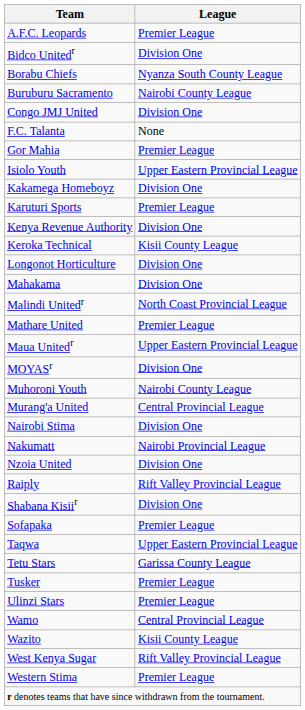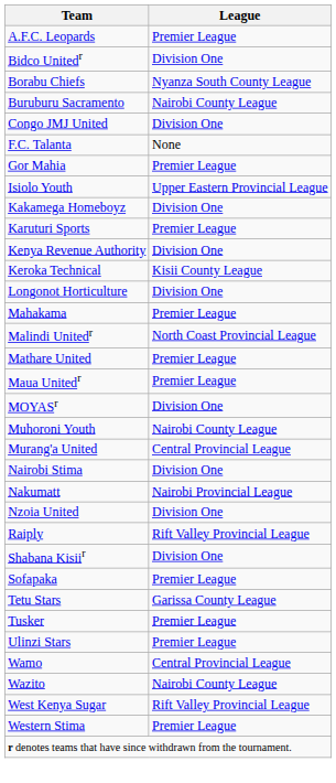 <table class="wikitable sortable">
 <tr>
 <th>Team</th>
 <th>League</th>
 </tr>
 <tr>
 <td><a href='#'>A.F.C. Leopards</a></td>
 <td><a href='#'>Premier League</a></td>
 </tr>
 <tr>
 <td><a href='#'>Bidco United</a><sup>r</sup></td>
 <td><a href='#'>Division One</a></td>
 </tr>
 <tr>
 <td><a href='#'>Borabu Chiefs</a></td>
 <td><a href='#'>Nyanza South County League</a></td>
 </tr>
 <tr>
 <td><a href='#'>Buruburu Sacramento</a></td>
 <td><a href='#'>Nairobi County League</a></td>
 </tr>
 <tr>
 <td><a href='#'>Congo JMJ United</a></td>
 <td><a href='#'>Division One</a></td>
 </tr>
 <tr>
 <td><a href='#'>F.C. Talanta</a></td>
 <td>None</td>
 </tr>
 <tr>
 <td><a href='#'>Gor Mahia</a></td>
 <td><a href='#'>Premier League</a></td>
 </tr>
 <tr>
 <td><a href='#'>Isiolo Youth</a></td>
 <td><a href='#'>Upper Eastern Provincial League</a></td>
 </tr>
 <tr>
 <td><a href='#'>Kakamega Homeboyz</a></td>
 <td><a href='#'>Division One</a></td>
 </tr>
 <tr>
 <td><a href='#'>Karuturi Sports</a></td>
 <td><a href='#'>Premier League</a></td>
 </tr>
 <tr>
 <td><a href='#'>Kenya Revenue Authority</a></td>
 <td><a href='#'>Division One</a></td>
 </tr>
 <tr>
 <td><a href='#'>Keroka Technical</a></td>
 <td><a href='#'>Kisii County League</a></td>
 </tr>
 <tr>
 <td><a href='#'>Longonot Horticulture</a></td>
 <td><a href='#'>Division One</a></td>
 </tr>
 <tr>
 <td><a href='#'>Mahakama</a></td>
-<td><a href='#'>Division One</a></td>
+<td><a href='#'>Premier League</a></td>
 </tr>
 <tr>
 <td><a href='#'>Malindi United</a><sup>r</sup></td>
 <td><a href='#'>North Coast Provincial League</a></td>
 </tr>
 <tr>
 <td><a href='#'>Mathare United</a></td>
 <td><a href='#'>Premier League</a></td>
 </tr>
 <tr>
 <td><a href='#'>Maua United</a><sup>r</sup></td>
-<td><a href='#'>Upper Eastern Provincial League</a></td>
+<td><a href='#'>Premier League</a></td>
 </tr>
 <tr>
 <td><a href='#'>MOYAS</a><sup>r</sup></td>
 <td><a href='#'>Division One</a></td>
 </tr>
 <tr>
 <td><a href='#'>Muhoroni Youth</a></td>
 <td><a href='#'>Nairobi County League</a></td>
 </tr>
 <tr>
 <td><a href='#'>Murang'a United</a></td>
 <td><a href='#'>Central Provincial League</a></td>
 </tr>
 <tr>
 <td><a href='#'>Nairobi Stima</a></td>
 <td><a href='#'>Division One</a></td>
 </tr>
 <tr>
 <td><a href='#'>Nakumatt</a></td>
 <td><a href='#'>Nairobi Provincial League</a></td>
 </tr>
 <tr>
 <td><a href='#'>Nzoia United</a></td>
 <td><a href='#'>Division One</a></td>
 </tr>
 <tr>
 <td><a href='#'>Raiply</a></td>
 <td><a href='#'>Rift Valley Provincial League</a></td>
 </tr>
 <tr>
 <td><a href='#'>Shabana Kisii</a><sup>r</sup></td>
 <td><a href='#'>Division One</a></td>
 </tr>
 <tr>
 <td><a href='#'>Sofapaka</a></td>
 <td><a href='#'>Premier League</a></td>
 </tr>
 <tr>
-<td><a href='#'>Taqwa</a></td>
-<td><a href='#'>Upper Eastern Provincial League</a></td>
-</tr>
-<tr>
 <td><a href='#'>Tetu Stars</a></td>
 <td><a href='#'>Garissa County League</a></td>
 </tr>
 <tr>
 <td><a href='#'>Tusker</a></td>
 <td><a href='#'>Premier League</a></td>
 </tr>
 <tr>
 <td><a href='#'>Ulinzi Stars</a></td>
 <td><a href='#'>Premier League</a></td>
 </tr>
 <tr>
 <td><a href='#'>Wamo</a></td>
 <td><a href='#'>Central Provincial League</a></td>
 </tr>
 <tr>
 <td><a href='#'>Wazito</a></td>
-<td><a href='#'>Kisii County League</a></td>
+<td><a href='#'>Nairobi County League</a></td>
 </tr>
 <tr>
 <td><a href='#'>West Kenya Sugar</a></td>
 <td><a href='#'>Rift Valley Provincial League</a></td>
 </tr>
 <tr>
 <td><a href='#'>Western Stima</a></td>
 <td><a href='#'>Premier League</a></td>
 </tr>
 <tr>
 <td colspan="2"><small><strong>r</strong> denotes teams that have since withdrawn from the tournament.</small></td>
 </tr>
 </table>
